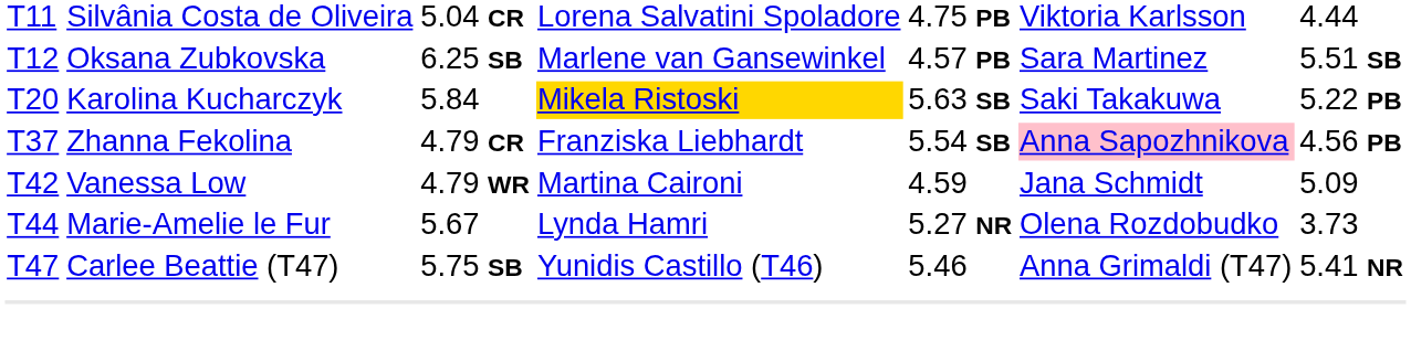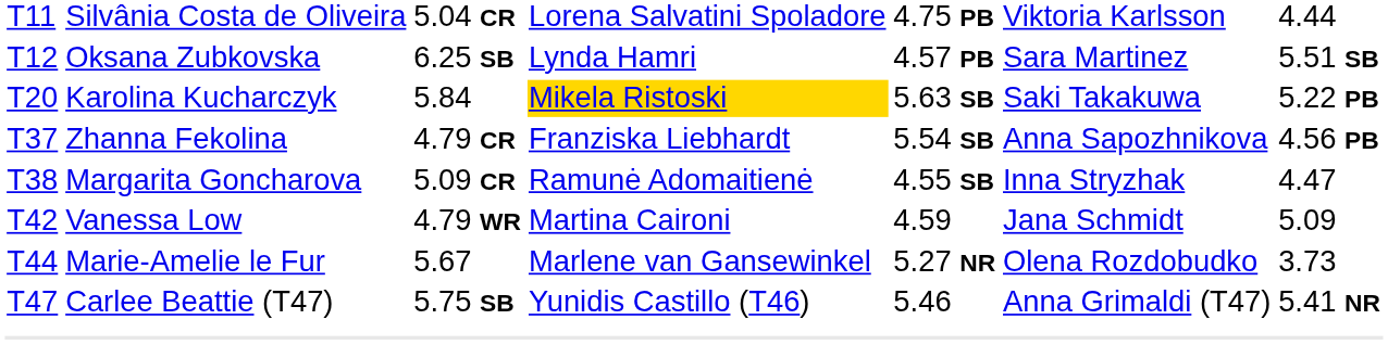 <table>
 <tr>
 <td><a href='#'>T11</a></td>
 <td><a href='#'>Silvânia Costa de Oliveira</a><br></td>
 <td>5.04 <small><strong>CR</strong></small></td>
 <td><a href='#'>Lorena Salvatini Spoladore</a><br></td>
 <td>4.75 <small><strong>PB</strong></small></td>
 <td><a href='#'>Viktoria Karlsson</a><br></td>
 <td>4.44</td>
 </tr>
 <tr>
 <td><a href='#'>T12</a></td>
 <td><a href='#'>Oksana Zubkovska</a><br></td>
 <td>6.25 <small><strong>SB</strong></small></td>
-<td><a href='#'>Marlene van Gansewinkel</a><br></td>
+<td><a href='#'>Lynda Hamri</a><br></td>
 <td>4.57 <small><strong>PB</strong></small></td>
 <td><a href='#'>Sara Martinez</a><br></td>
 <td>5.51 <small><strong>SB</strong></small></td>
 </tr>
 <tr>
 <td><a href='#'>T20</a></td>
 <td><a href='#'>Karolina Kucharczyk</a><br></td>
 <td>5.84</td>
 <td style="background: gold;"><a href='#'>Mikela Ristoski</a><br></td>
 <td>5.63 <small><strong>SB</strong></small></td>
 <td><a href='#'>Saki Takakuwa</a><br></td>
 <td>5.22 <small><strong>PB</strong></small></td>
 </tr>
 <tr>
 <td><a href='#'>T37</a></td>
 <td><a href='#'>Zhanna Fekolina</a><br></td>
 <td>4.79 <small><strong>CR</strong></small></td>
 <td><a href='#'>Franziska Liebhardt</a><br></td>
 <td>5.54 <small><strong>SB</strong></small></td>
-<td style="background: pink;"><a href='#'>Anna Sapozhnikova</a><br></td>
+<td><a href='#'>Anna Sapozhnikova</a><br></td>
 <td>4.56 <small><strong>PB</strong></small></td>
+</tr>
+<tr>
+<td><a href='#'>T38</a></td>
+<td><a href='#'>Margarita Goncharova</a><br></td>
+<td>5.09 <small><strong>CR</strong></small></td>
+<td><a href='#'>Ramunė Adomaitienė</a><br></td>
+<td>4.55 <small><strong>SB</strong></small></td>
+<td><a href='#'>Inna Stryzhak</a><br></td>
+<td>4.47</td>
 </tr>
 <tr>
 <td><a href='#'>T42</a></td>
 <td><a href='#'>Vanessa Low</a><br></td>
 <td>4.79 <small><strong>WR</strong></small></td>
 <td><a href='#'>Martina Caironi</a><br></td>
 <td>4.59</td>
 <td><a href='#'>Jana Schmidt</a><br></td>
 <td>5.09</td>
 </tr>
 <tr>
 <td><a href='#'>T44</a></td>
 <td><a href='#'>Marie-Amelie le Fur</a><br></td>
 <td>5.67</td>
-<td><a href='#'>Lynda Hamri</a><br></td>
+<td><a href='#'>Marlene van Gansewinkel</a><br></td>
 <td>5.27 <small><strong>NR</strong></small></td>
 <td><a href='#'>Olena Rozdobudko</a><br></td>
 <td>3.73</td>
 </tr>
 <tr>
 <td><a href='#'>T47</a></td>
 <td><a href='#'>Carlee Beattie</a> (T47)<br></td>
 <td>5.75 <small><strong>SB</strong></small></td>
 <td><a href='#'>Yunidis Castillo</a> (<a href='#'>T46</a>)<br></td>
 <td>5.46</td>
 <td><a href='#'>Anna Grimaldi</a> (T47)<br></td>
 <td>5.41 <small><strong>NR</strong></small></td>
 </tr>
 <tr>
 <td colspan=7></td>
 </tr>
 <tr>
 </tr>
 <tr bgcolor= e8e8e8>
 <td colspan=7></td>
 </tr>
 </table>
